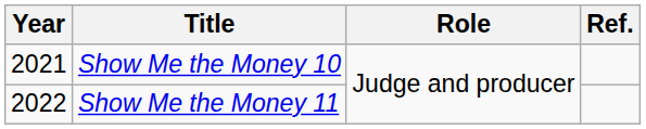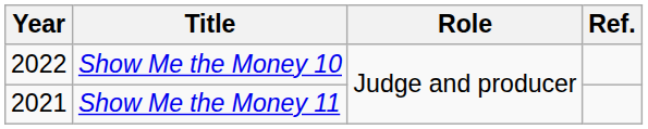 <table class="wikitable">
 <tr>
 <th>Year</th>
 <th>Title</th>
 <th>Role</th>
 <th>Ref.</th>
 </tr>
 <tr>
-<td>2021</td>
+<td>2022</td>
 <td><em><a href='#'>Show Me the Money 10</a></em></td>
 <td rowspan="2">Judge and producer</td>
 <td></td>
 </tr>
 <tr>
-<td>2022</td>
+<td>2021</td>
 <td><em><a href='#'>Show Me the Money 11</a></em></td>
 <td></td>
 </tr>
 </table>
